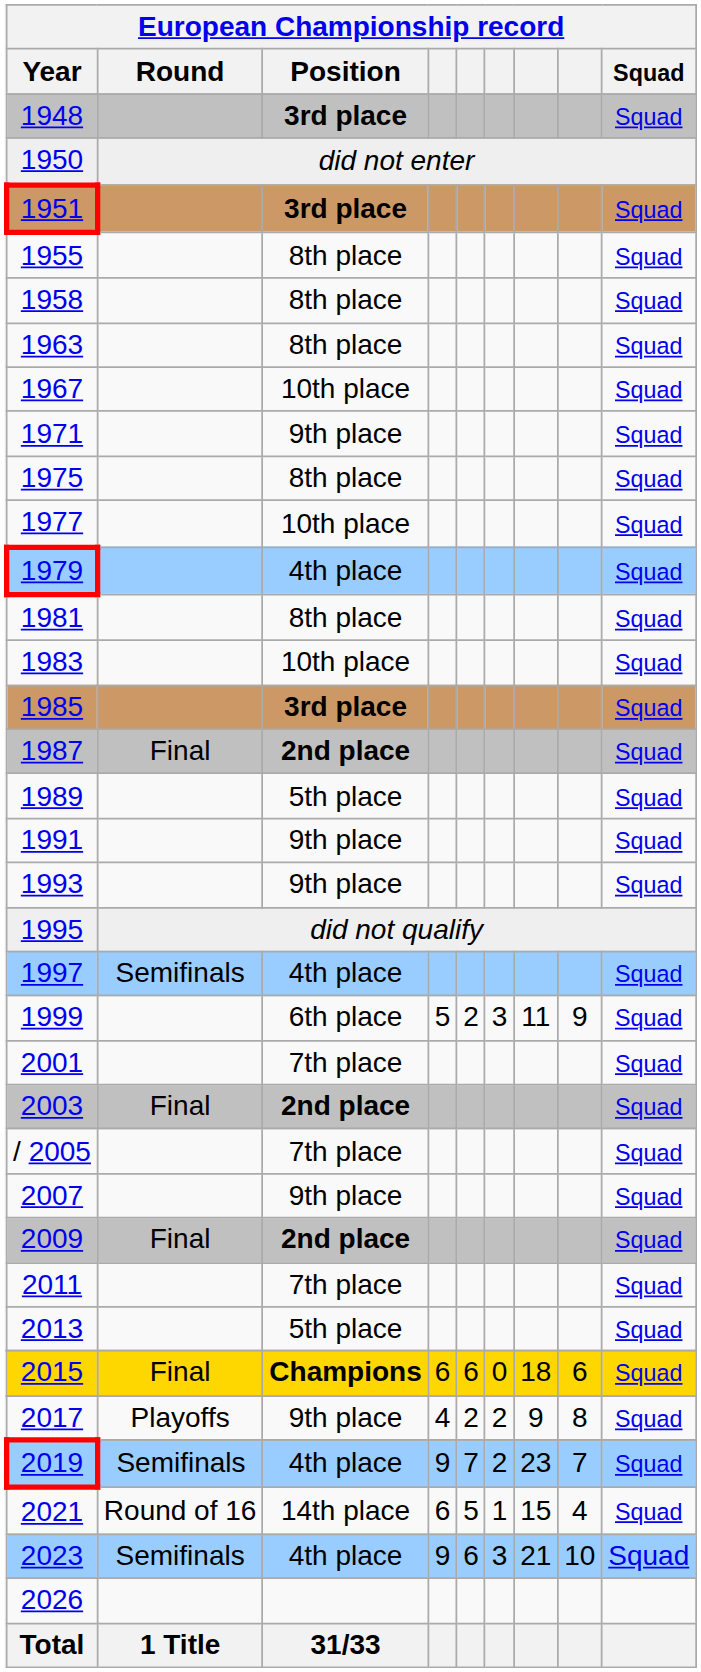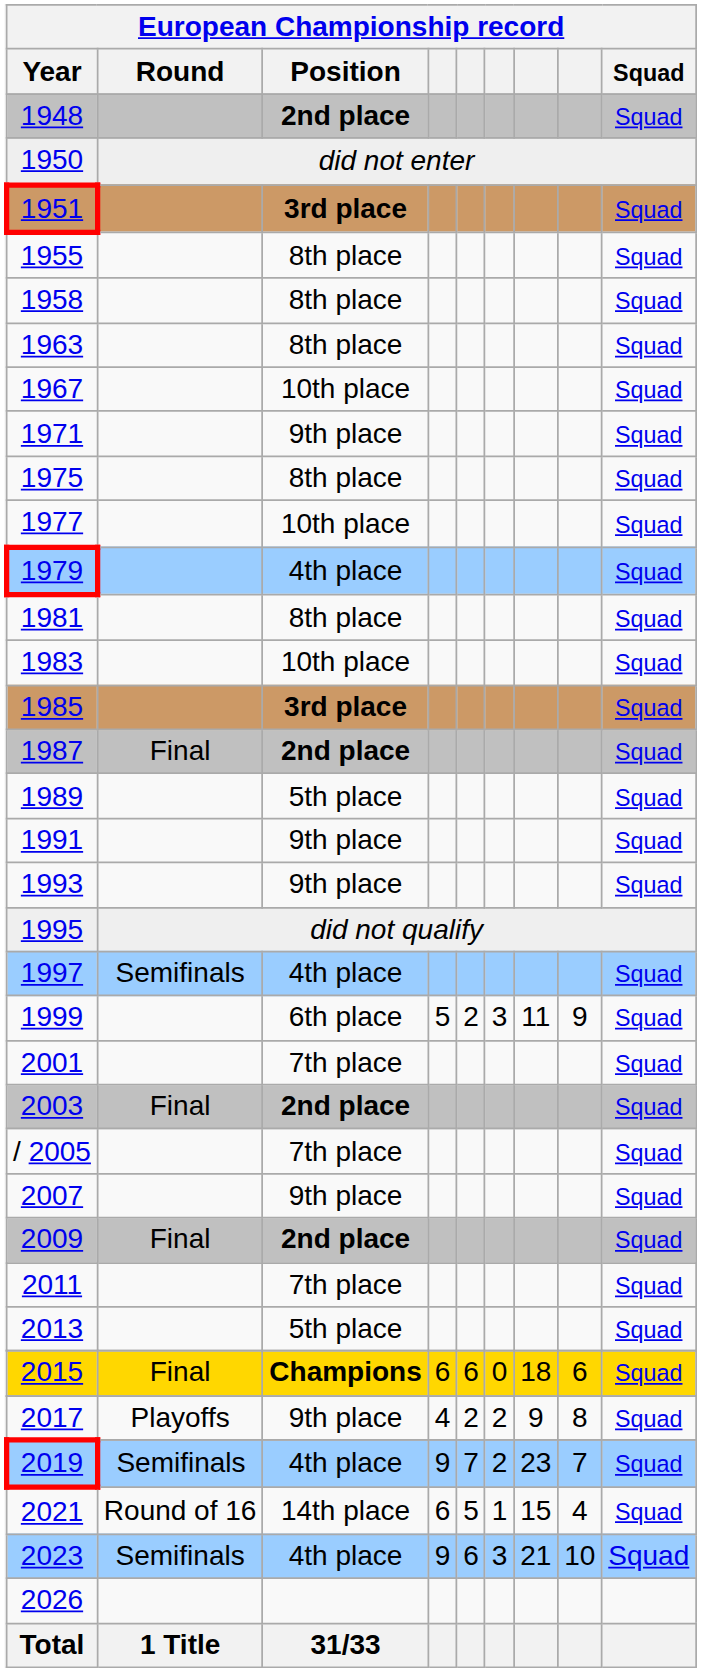 <table class="wikitable" style="text-align:center">
 <tr>
 <th colspan=9><a href='#'>European Championship record</a></th>
 </tr>
 <tr>
 <th>Year</th>
 <th>Round</th>
 <th>Position</th>
 <th></th>
 <th></th>
 <th></th>
 <th></th>
 <th></th>
 <th><small>Squad</small></th>
 </tr>
 <tr bgcolor=silver>
 <td> <a href='#'>1948</a></td>
 <td></td>
-<td> <strong>3rd place</strong></td>
+<td> <strong>2nd place</strong></td>
 <td></td>
 <td></td>
 <td></td>
 <td></td>
 <td></td>
 <td><small><a href='#'>Squad</a></small></td>
 </tr>
 <tr bgcolor="efefef">
 <td> <a href='#'>1950</a></td>
 <td colspan=8 align=center><em>did not enter</em></td>
 </tr>
 <tr bgcolor=cc9966>
 <td style="border:3px solid red"> <a href='#'>1951</a></td>
 <td></td>
 <td> <strong>3rd place</strong></td>
 <td></td>
 <td></td>
 <td></td>
 <td></td>
 <td></td>
 <td><small><a href='#'>Squad</a></small></td>
 </tr>
 <tr>
 <td> <a href='#'>1955</a></td>
 <td></td>
 <td>8th place</td>
 <td></td>
 <td></td>
 <td></td>
 <td></td>
 <td></td>
 <td><small><a href='#'>Squad</a></small></td>
 </tr>
 <tr>
 <td> <a href='#'>1958</a></td>
 <td></td>
 <td>8th place</td>
 <td></td>
 <td></td>
 <td></td>
 <td></td>
 <td></td>
 <td><small><a href='#'>Squad</a></small></td>
 </tr>
 <tr>
 <td> <a href='#'>1963</a></td>
 <td></td>
 <td>8th place</td>
 <td></td>
 <td></td>
 <td></td>
 <td></td>
 <td></td>
 <td><small><a href='#'>Squad</a></small></td>
 </tr>
 <tr>
 <td> <a href='#'>1967</a></td>
 <td></td>
 <td>10th place</td>
 <td></td>
 <td></td>
 <td></td>
 <td></td>
 <td></td>
 <td><small><a href='#'>Squad</a></small></td>
 </tr>
 <tr>
 <td> <a href='#'>1971</a></td>
 <td></td>
 <td>9th place</td>
 <td></td>
 <td></td>
 <td></td>
 <td></td>
 <td></td>
 <td><small><a href='#'>Squad</a></small></td>
 </tr>
 <tr>
 <td> <a href='#'>1975</a></td>
 <td></td>
 <td>8th place</td>
 <td></td>
 <td></td>
 <td></td>
 <td></td>
 <td></td>
 <td><small><a href='#'>Squad</a></small></td>
 </tr>
 <tr>
 <td> <a href='#'>1977</a></td>
 <td></td>
 <td>10th place</td>
 <td></td>
 <td></td>
 <td></td>
 <td></td>
 <td></td>
 <td><small><a href='#'>Squad</a></small></td>
 </tr>
 <tr bgcolor=#9acdff>
 <td style="border:3px solid red"> <a href='#'>1979</a></td>
 <td></td>
 <td>4th place</td>
 <td></td>
 <td></td>
 <td></td>
 <td></td>
 <td></td>
 <td><small><a href='#'>Squad</a></small></td>
 </tr>
 <tr>
 <td> <a href='#'>1981</a></td>
 <td></td>
 <td>8th place</td>
 <td></td>
 <td></td>
 <td></td>
 <td></td>
 <td></td>
 <td><small><a href='#'>Squad</a></small></td>
 </tr>
 <tr>
 <td> <a href='#'>1983</a></td>
 <td></td>
 <td>10th place</td>
 <td></td>
 <td></td>
 <td></td>
 <td></td>
 <td></td>
 <td><small><a href='#'>Squad</a></small></td>
 </tr>
 <tr bgcolor=cc9966>
 <td> <a href='#'>1985</a></td>
 <td></td>
 <td> <strong>3rd place</strong></td>
 <td></td>
 <td></td>
 <td></td>
 <td></td>
 <td></td>
 <td><small><a href='#'>Squad</a></small></td>
 </tr>
 <tr bgcolor=silver>
 <td> <a href='#'>1987</a></td>
 <td>Final</td>
 <td> <strong>2nd place</strong></td>
 <td></td>
 <td></td>
 <td></td>
 <td></td>
 <td></td>
 <td><small><a href='#'>Squad</a></small></td>
 </tr>
 <tr>
 <td> <a href='#'>1989</a></td>
 <td></td>
 <td>5th place</td>
 <td></td>
 <td></td>
 <td></td>
 <td></td>
 <td></td>
 <td><small><a href='#'>Squad</a></small></td>
 </tr>
 <tr>
 <td> <a href='#'>1991</a></td>
 <td></td>
 <td>9th place</td>
 <td></td>
 <td></td>
 <td></td>
 <td></td>
 <td></td>
 <td><small><a href='#'>Squad</a></small></td>
 </tr>
 <tr>
 <td> <a href='#'>1993</a></td>
 <td></td>
 <td>9th place</td>
 <td></td>
 <td></td>
 <td></td>
 <td></td>
 <td></td>
 <td><small><a href='#'>Squad</a></small></td>
 </tr>
 <tr bgcolor="efefef">
 <td> <a href='#'>1995</a></td>
 <td colspan=8 align=center><em>did not qualify</em></td>
 </tr>
 <tr bgcolor=#9acdff>
 <td> <a href='#'>1997</a></td>
 <td>Semifinals</td>
 <td>4th place</td>
 <td></td>
 <td></td>
 <td></td>
 <td></td>
 <td></td>
 <td><small><a href='#'>Squad</a></small></td>
 </tr>
 <tr>
 <td> <a href='#'>1999</a></td>
 <td></td>
 <td>6th place</td>
 <td>5</td>
 <td>2</td>
 <td>3</td>
 <td>11</td>
 <td>9</td>
 <td><small><a href='#'>Squad</a></small></td>
 </tr>
 <tr>
 <td> <a href='#'>2001</a></td>
 <td></td>
 <td>7th place</td>
 <td></td>
 <td></td>
 <td></td>
 <td></td>
 <td></td>
 <td><small><a href='#'>Squad</a></small></td>
 </tr>
 <tr bgcolor=silver>
 <td> <a href='#'>2003</a></td>
 <td>Final</td>
 <td> <strong>2nd place</strong></td>
 <td></td>
 <td></td>
 <td></td>
 <td></td>
 <td></td>
 <td><small><a href='#'>Squad</a></small></td>
 </tr>
 <tr>
 <td> /  <a href='#'>2005</a></td>
 <td></td>
 <td>7th place</td>
 <td></td>
 <td></td>
 <td></td>
 <td></td>
 <td></td>
 <td><small><a href='#'>Squad</a></small></td>
 </tr>
 <tr>
 <td> <a href='#'>2007</a></td>
 <td></td>
 <td>9th place</td>
 <td></td>
 <td></td>
 <td></td>
 <td></td>
 <td></td>
 <td><small><a href='#'>Squad</a></small></td>
 </tr>
 <tr bgcolor=silver>
 <td> <a href='#'>2009</a></td>
 <td>Final</td>
 <td> <strong>2nd place</strong></td>
 <td></td>
 <td></td>
 <td></td>
 <td></td>
 <td></td>
 <td><small><a href='#'>Squad</a></small></td>
 </tr>
 <tr>
 <td>  <a href='#'>2011</a></td>
 <td></td>
 <td>7th place</td>
 <td></td>
 <td></td>
 <td></td>
 <td></td>
 <td></td>
 <td><small><a href='#'>Squad</a></small></td>
 </tr>
 <tr>
 <td>  <a href='#'>2013</a></td>
 <td></td>
 <td>5th place</td>
 <td></td>
 <td></td>
 <td></td>
 <td></td>
 <td></td>
 <td><small><a href='#'>Squad</a></small></td>
 </tr>
 <tr>
 </tr>
 <tr bgcolor=gold>
 <td>  <a href='#'>2015</a></td>
 <td>Final</td>
 <td> <strong>Champions</strong></td>
 <td>6</td>
 <td>6</td>
 <td>0</td>
 <td>18</td>
 <td>6</td>
 <td><small><a href='#'>Squad</a></small></td>
 </tr>
 <tr>
 </tr>
 <tr>
 <td> <a href='#'>2017</a></td>
 <td>Playoffs</td>
 <td>9th place</td>
 <td>4</td>
 <td>2</td>
 <td>2</td>
 <td>9</td>
 <td>8</td>
 <td><small><a href='#'>Squad</a></small></td>
 </tr>
 <tr>
 </tr>
 <tr bgcolor=#9acdff>
 <td style="border:3px solid red">    <a href='#'>2019</a></td>
 <td>Semifinals</td>
 <td>4th place</td>
 <td>9</td>
 <td>7</td>
 <td>2</td>
 <td>23</td>
 <td>7</td>
 <td><small><a href='#'>Squad</a></small></td>
 </tr>
 <tr>
 <td>    <a href='#'>2021</a></td>
 <td>Round of 16</td>
 <td>14th place</td>
 <td>6</td>
 <td>5</td>
 <td>1</td>
 <td>15</td>
 <td>4</td>
 <td><small><a href='#'>Squad</a></small></td>
 </tr>
 <tr bgcolor=#9acdff>
 <td>    <a href='#'>2023</a></td>
 <td>Semifinals</td>
 <td>4th place</td>
 <td>9</td>
 <td>6</td>
 <td>3</td>
 <td>21</td>
 <td>10</td>
 <td><a href='#'>Squad</a></td>
 </tr>
 <tr>
 <td>    <a href='#'>2026</a></td>
 <td></td>
 <td></td>
 <td></td>
 <td></td>
 <td></td>
 <td></td>
 <td></td>
 </tr>
 <tr>
 <th>Total</th>
 <th>1 Title</th>
 <th>31/33</th>
 <th></th>
 <th></th>
 <th></th>
 <th></th>
 <th></th>
 <th></th>
 </tr>
 </table>
